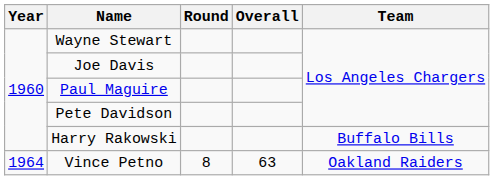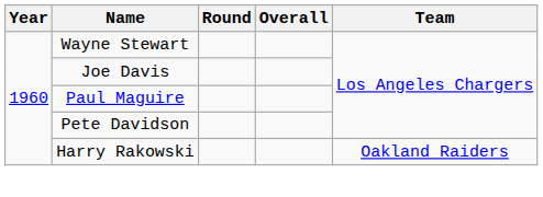 <table class="wikitable" style="text-align:center;">
 <tr>
 <th>Year</th>
 <th>Name</th>
 <th>Round</th>
 <th>Overall</th>
 <th>Team</th>
 </tr>
 <tr>
 <td rowspan=5><a href='#'>1960</a></td>
 <td>Wayne Stewart</td>
 <td></td>
 <td></td>
 <td rowspan=4><a href='#'>Los Angeles Chargers</a></td>
 </tr>
 <tr>
 <td>Joe Davis</td>
 <td></td>
 <td></td>
 </tr>
 <tr>
 <td><a href='#'>Paul Maguire</a></td>
 <td></td>
 <td></td>
 </tr>
 <tr>
 <td>Pete Davidson</td>
 <td></td>
 <td></td>
 </tr>
 <tr>
 <td>Harry Rakowski</td>
 <td></td>
 <td></td>
-<td><a href='#'>Buffalo Bills</a></td>
-</tr>
-<tr>
-<td><a href='#'>1964</a></td>
-<td>Vince Petno</td>
-<td>8</td>
-<td>63</td>
 <td><a href='#'>Oakland Raiders</a></td>
 </tr>
 </table>
